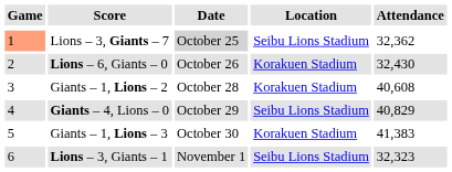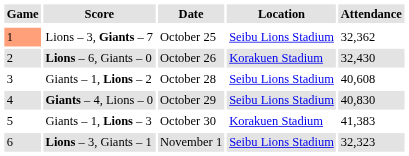 <table border="0" cellspacing="3" cellpadding="3">
 <tr style="background: #e3e3e3;">
 <th>Game</th>
 <th>Score</th>
 <th>Date</th>
 <th>Location</th>
 <th>Attendance</th>
 </tr>
 <tr style="background: #e3e3e3;">
 </tr>
 <tr>
 <td style="background: lightsalmon;">1</td>
 <td>Lions – 3, <strong>Giants</strong> – 7</td>
-<td style="background: lightgrey;">October 25</td>
+<td>October 25</td>
 <td><a href='#'>Seibu Lions Stadium</a></td>
 <td>32,362</td>
 </tr>
 <tr style="background: #e3e3e3;">
 <td>2</td>
 <td><strong>Lions</strong> – 6, Giants – 0</td>
 <td>October 26</td>
 <td><a href='#'>Korakuen Stadium</a></td>
 <td>32,430</td>
 </tr>
 <tr>
 <td>3</td>
 <td>Giants – 1, <strong>Lions</strong> – 2</td>
 <td>October 28</td>
-<td><a href='#'>Korakuen Stadium</a></td>
+<td><a href='#'>Seibu Lions Stadium</a></td>
 <td>40,608</td>
 </tr>
 <tr style="background: #e3e3e3;">
 <td>4</td>
 <td><strong>Giants</strong> – 4, Lions – 0</td>
 <td>October 29</td>
 <td><a href='#'>Seibu Lions Stadium</a></td>
-<td>40,829</td>
+<td>40,830</td>
 </tr>
 <tr>
 <td>5</td>
 <td>Giants – 1, <strong>Lions</strong> – 3</td>
 <td>October 30</td>
 <td><a href='#'>Korakuen Stadium</a></td>
 <td>41,383</td>
 </tr>
 <tr style="background: #e3e3e3;">
 <td>6</td>
 <td><strong>Lions</strong> – 3, Giants – 1</td>
 <td>November 1</td>
 <td><a href='#'>Seibu Lions Stadium</a></td>
 <td>32,323</td>
 </tr>
 </table>
